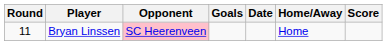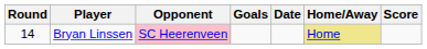 <table class="wikitable" style="text-align: center;">
 <tr>
 <th>Round</th>
 <th>Player</th>
 <th>Opponent</th>
 <th>Goals</th>
 <th>Date</th>
 <th>Home/Away</th>
 <th>Score</th>
 </tr>
 <tr>
-<td>11</td>
+<td>14</td>
 <td style="text-align:left;"> <a href='#'>Bryan Linssen</a></td>
 <td style="background: pink; text-align:left;"><a href='#'>SC Heerenveen</a></td>
 <td>  </td>
 <td></td>
-<td style="text-align:left;"><a href='#'>Home</a></td>
+<td style="background: khaki; text-align:left;"><a href='#'>Home</a></td>
 <td></td>
 </tr>
 </table>
